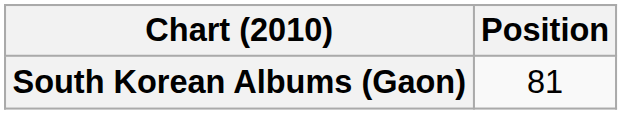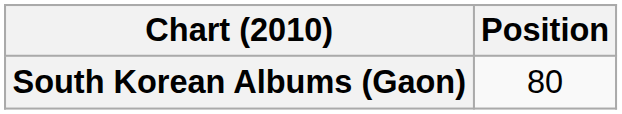 <table class="wikitable plainrowheaders">
 <tr>
 <th scope="col">Chart (2010)</th>
 <th scope="col">Position</th>
 </tr>
 <tr>
 <th scope="row">South Korean Albums (Gaon)</th>
-<td style="text-align:center">81</td>
+<td style="text-align:center">80</td>
 </tr>
 </table>
